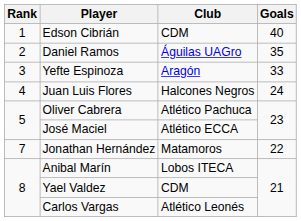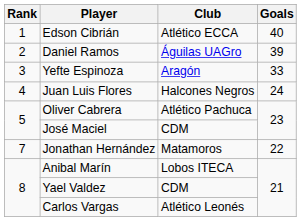 <table class="wikitable">
 <tr>
 <th>Rank</th>
 <th>Player</th>
 <th>Club</th>
 <th>Goals</th>
 </tr>
 <tr>
 <td align=center rowspan=1>1</td>
 <td> Edson Cibrián</td>
-<td>CDM</td>
+<td>Atlético ECCA</td>
 <td align=center rowspan=1>40</td>
 </tr>
 <tr>
 <td align=center rowspan=1>2</td>
 <td> Daniel Ramos</td>
 <td><a href='#'>Águilas UAGro</a></td>
-<td align=center rowspan=1>35</td>
+<td align=center rowspan=1>39</td>
 </tr>
 <tr>
 <td align=center rowspan=1>3</td>
 <td> Yefte Espinoza</td>
 <td><a href='#'>Aragón</a></td>
 <td align=center rowspan=1>33</td>
 </tr>
 <tr>
 <td align=center rowspan=1>4</td>
 <td> Juan Luis Flores</td>
 <td>Halcones Negros</td>
 <td align=center rowspan=1>24</td>
 </tr>
 <tr>
 <td align=center rowspan=2>5</td>
 <td> Oliver Cabrera</td>
 <td>Atlético Pachuca</td>
 <td align=center rowspan=2>23</td>
 </tr>
 <tr>
 <td> José Maciel</td>
-<td>Atlético ECCA</td>
+<td>CDM</td>
 </tr>
 <tr>
 <td align=center rowspan=1>7</td>
 <td> Jonathan Hernández</td>
 <td>Matamoros</td>
 <td align=center rowspan=1>22</td>
 </tr>
 <tr>
 <td align=center rowspan=3>8</td>
 <td> Anibal Marín</td>
 <td>Lobos ITECA</td>
 <td align=center rowspan=3>21</td>
 </tr>
 <tr>
 <td> Yael Valdez</td>
 <td>CDM</td>
 </tr>
 <tr>
 <td> Carlos Vargas</td>
 <td>Atlético Leonés</td>
 </tr>
 </table>
